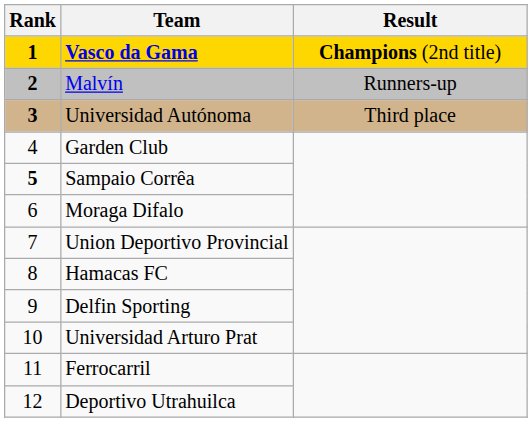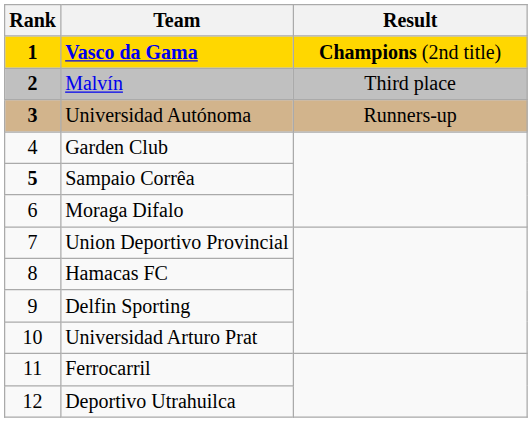 <table class="wikitable" style="text-align:center">
 <tr>
 <th>Rank</th>
 <th>Team</th>
 <th width=180>Result</th>
 </tr>
 <tr bgcolor="gold">
 <td><strong>1</strong></td>
 <td align="left"><strong> <a href='#'>Vasco da Gama</a> </strong></td>
 <td><strong>Champions</strong> (2nd title)</td>
 </tr>
 <tr bgcolor="silver">
 <td><strong>2</strong></td>
 <td align="left"> <a href='#'>Malvín</a></td>
-<td>Runners-up</td>
+<td>Third place</td>
 </tr>
 <tr bgcolor="tan">
 <td><strong>3</strong></td>
 <td align="left"> Universidad Autónoma</td>
-<td>Third place</td>
+<td>Runners-up</td>
 </tr>
 <tr>
 <td>4</td>
 <td align="left"> Garden Club</td>
 <td rowspan=3></td>
 </tr>
 <tr>
 <td><strong>5</strong></td>
 <td align="left"> Sampaio Corrêa</td>
 </tr>
 <tr>
 <td>6</td>
 <td align="left"> Moraga Difalo</td>
 </tr>
 <tr>
 <td>7</td>
 <td align="left"> Union Deportivo Provincial</td>
 <td rowspan=4></td>
 </tr>
 <tr>
 <td>8</td>
 <td align="left"> Hamacas FC</td>
 </tr>
 <tr>
 <td>9</td>
 <td align="left"> Delfin Sporting</td>
 </tr>
 <tr>
 <td>10</td>
 <td align="left"> Universidad Arturo Prat</td>
 </tr>
 <tr>
 <td>11</td>
 <td align="left"> Ferrocarril</td>
 <td rowspan=2></td>
 </tr>
 <tr>
 <td>12</td>
 <td align="left"> Deportivo Utrahuilca</td>
 </tr>
 </table>
